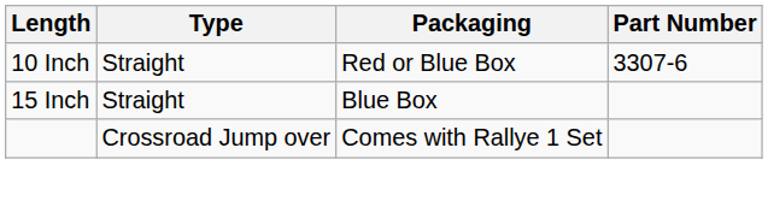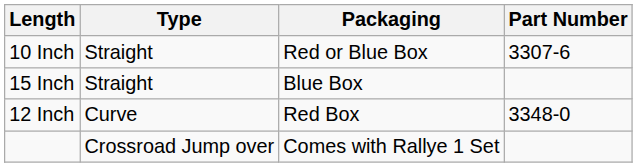 <table class="wikitable">
 <tr>
 <th>Length</th>
 <th>Type</th>
 <th>Packaging</th>
 <th>Part Number</th>
 </tr>
 <tr>
 <td>10 Inch</td>
 <td>Straight</td>
 <td>Red or Blue Box</td>
 <td>3307-6</td>
 </tr>
 <tr>
 <td>15 Inch</td>
 <td>Straight</td>
 <td>Blue Box</td>
 <td></td>
 </tr>
 <tr>
+<td>12 Inch</td>
+<td>Curve</td>
+<td>Red Box</td>
+<td>3348-0</td>
+</tr>
+<tr>
 <td></td>
 <td>Crossroad Jump over</td>
 <td>Comes with Rallye 1 Set</td>
 <td></td>
 </tr>
 </table>
